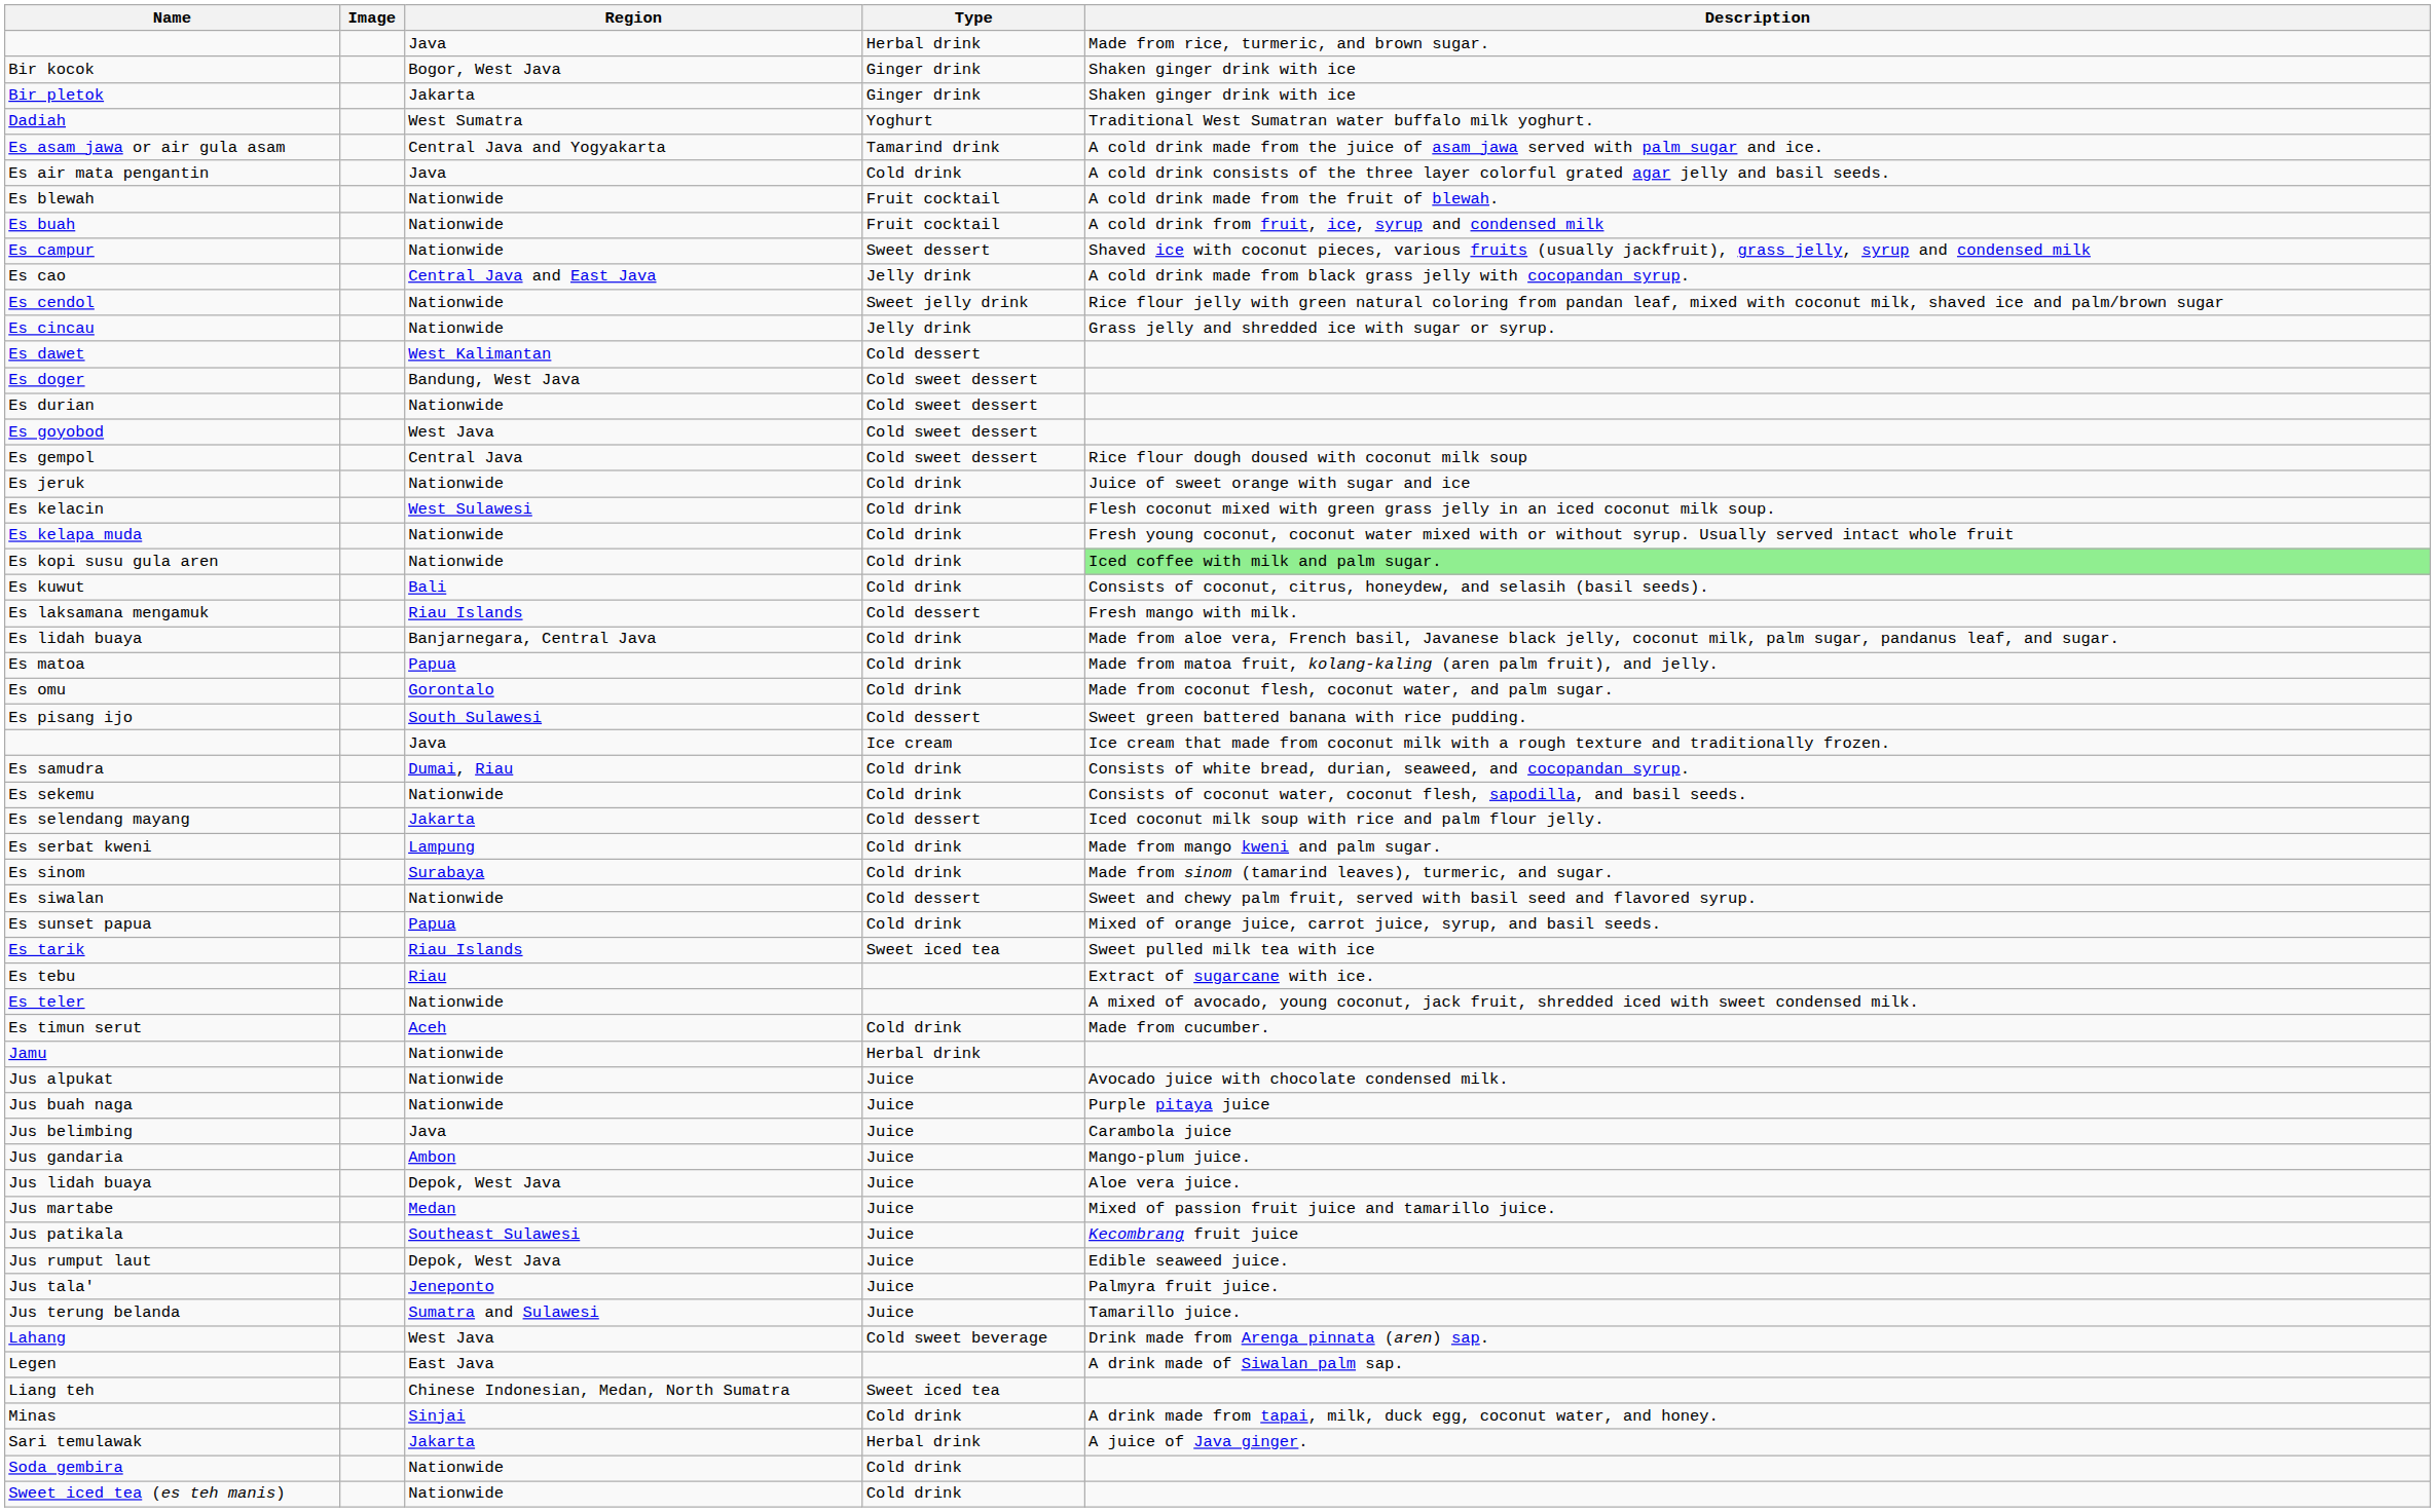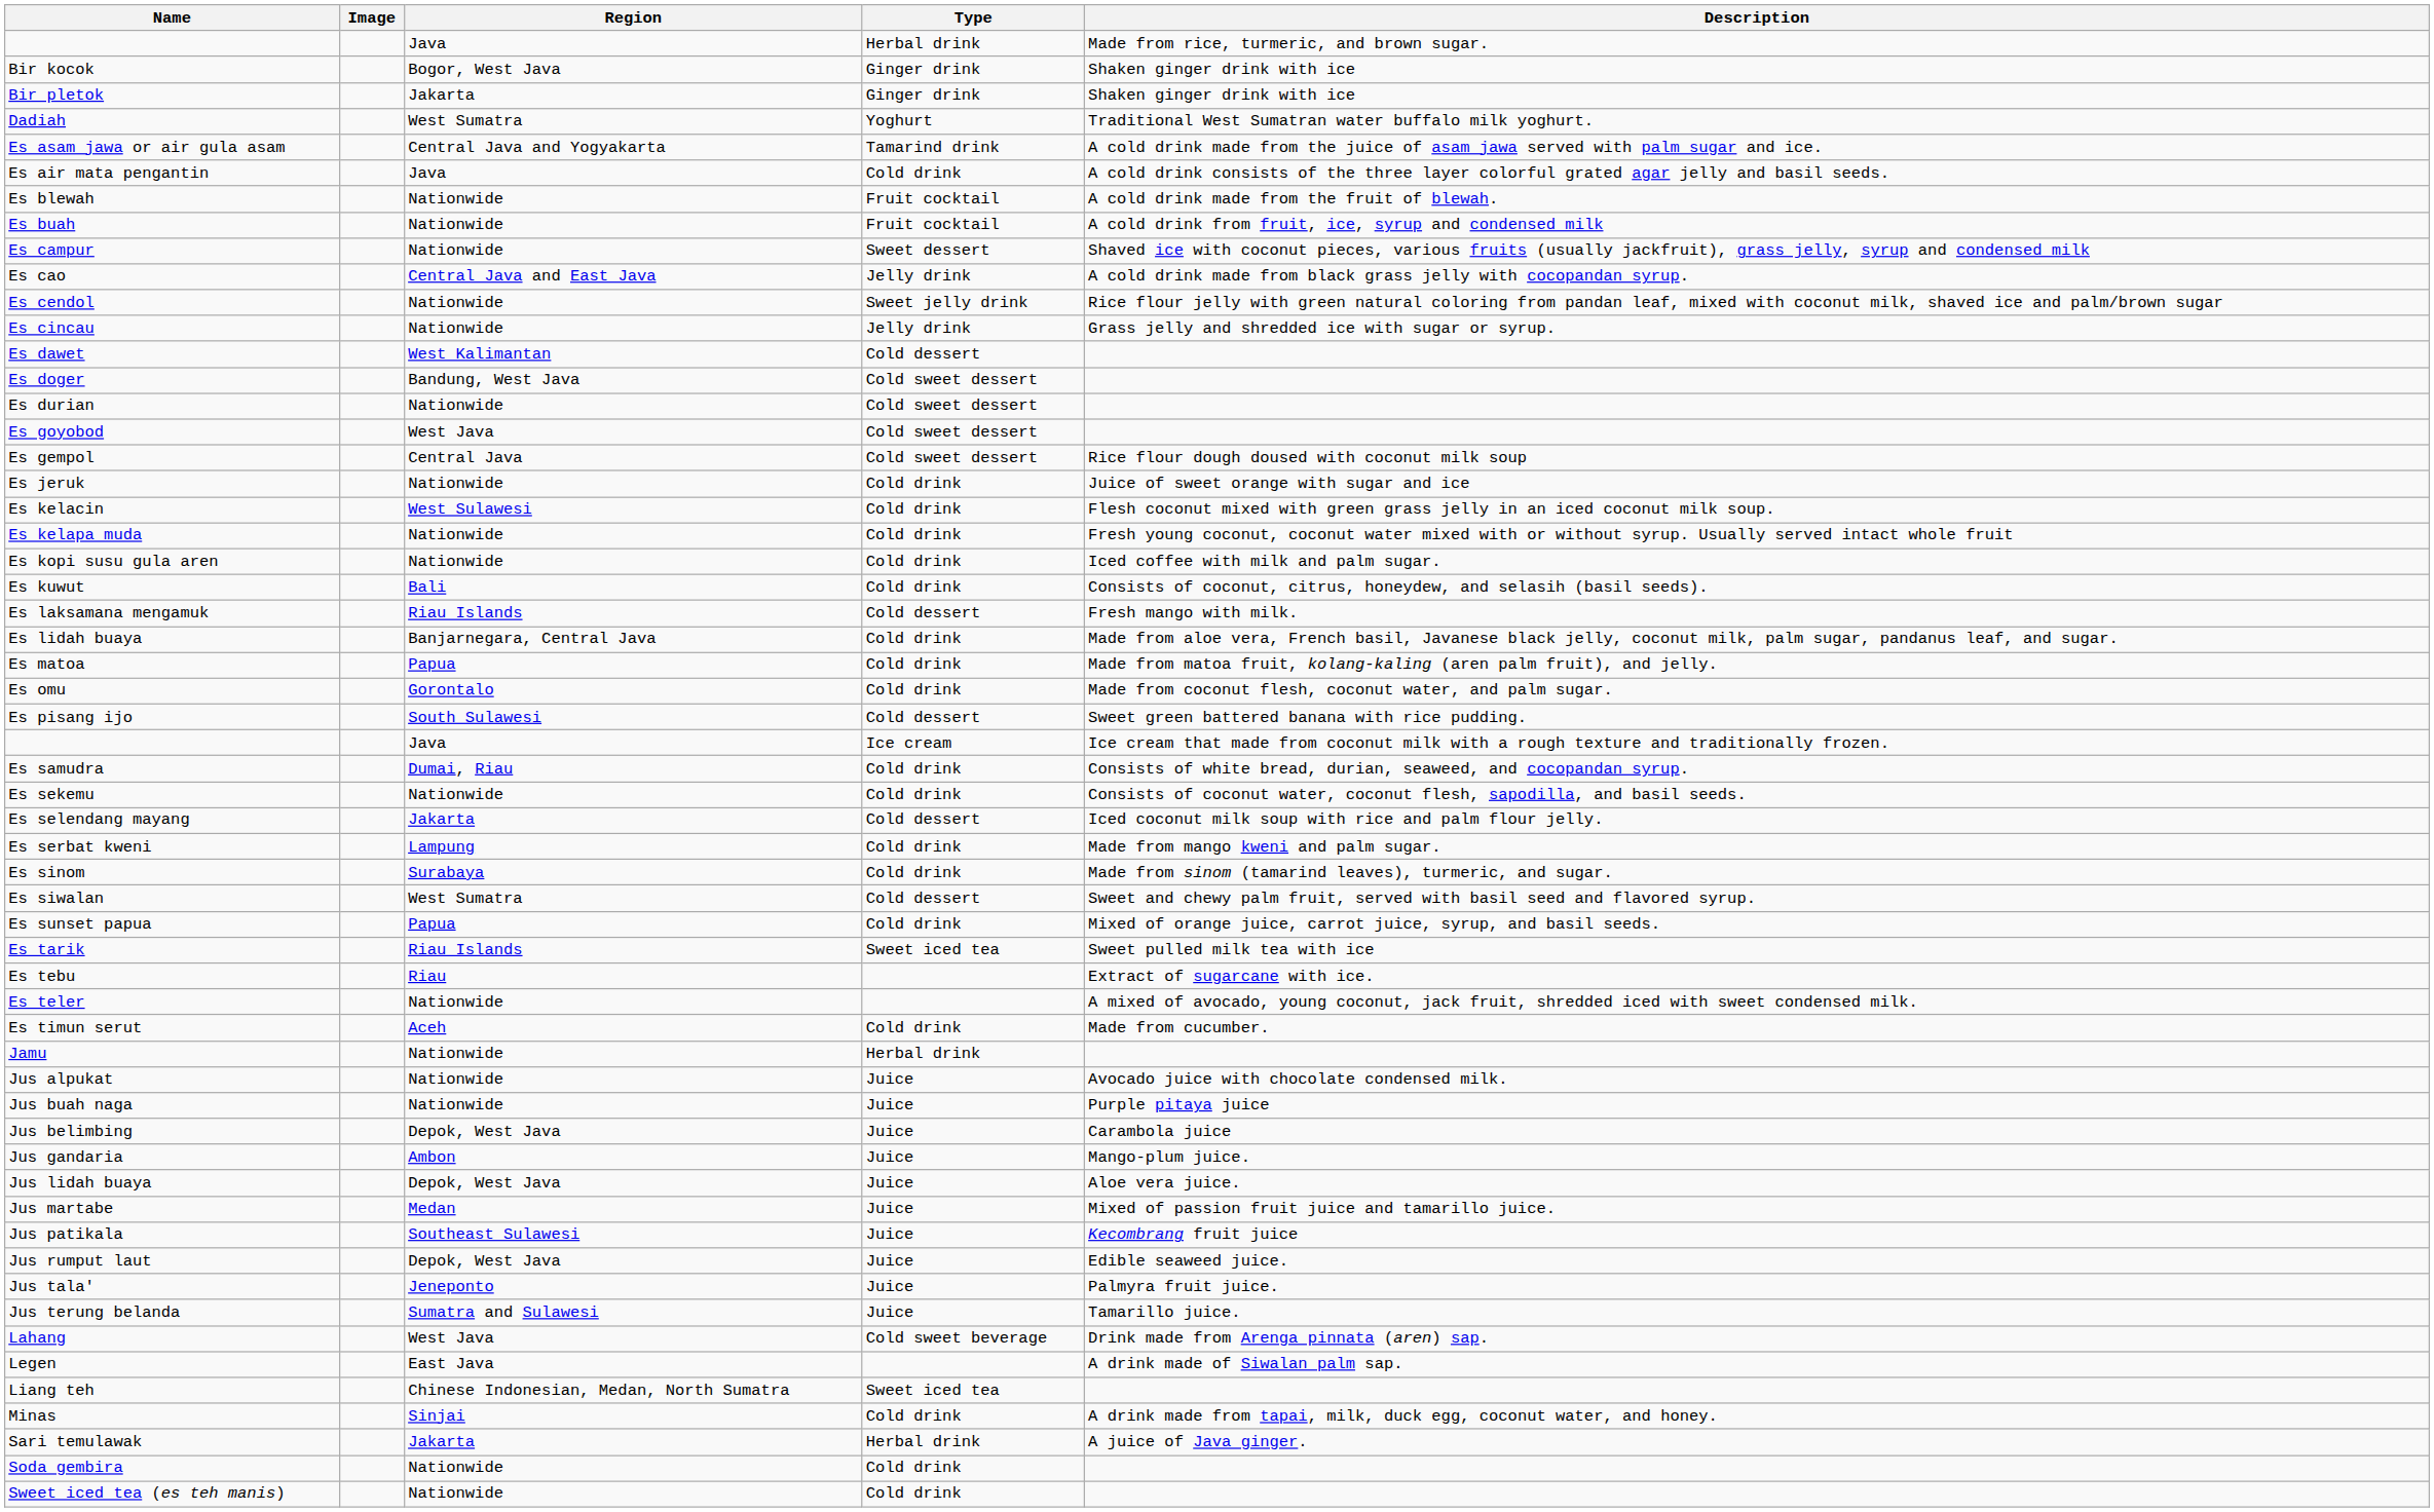 <table class="wikitable sortable" width="100%">
 <tr>
 <th>Name</th>
 <th>Image</th>
 <th>Region</th>
 <th>Type</th>
 <th>Description</th>
 </tr>
 <tr>
 <td></td>
 <td></td>
 <td>Java</td>
 <td>Herbal drink</td>
 <td>Made from rice, turmeric, and brown sugar.</td>
 </tr>
 <tr>
 <td>Bir kocok</td>
 <td></td>
 <td>Bogor, West Java</td>
 <td>Ginger drink</td>
 <td>Shaken ginger drink with ice</td>
 </tr>
 <tr>
 <td><a href='#'>Bir pletok</a></td>
 <td></td>
 <td>Jakarta</td>
 <td>Ginger drink</td>
 <td>Shaken ginger drink with ice</td>
 </tr>
 <tr>
 <td><a href='#'>Dadiah</a></td>
 <td></td>
 <td>West Sumatra</td>
 <td>Yoghurt</td>
 <td>Traditional West Sumatran water buffalo milk yoghurt.</td>
 </tr>
 <tr>
 <td><a href='#'>Es asam jawa</a> or air gula asam</td>
 <td></td>
 <td>Central Java and Yogyakarta</td>
 <td>Tamarind drink</td>
 <td>A cold drink made from the juice of <a href='#'>asam jawa</a> served with <a href='#'>palm sugar</a> and ice.</td>
 </tr>
 <tr>
 <td>Es air mata pengantin</td>
 <td></td>
 <td>Java</td>
 <td>Cold drink</td>
 <td>A cold drink consists of the three layer colorful grated <a href='#'>agar</a> jelly and basil seeds.</td>
 </tr>
 <tr>
 <td>Es blewah</td>
 <td></td>
 <td>Nationwide</td>
 <td>Fruit cocktail</td>
 <td>A cold drink made from the fruit of <a href='#'>blewah</a>.</td>
 </tr>
 <tr>
 <td><a href='#'>Es buah</a></td>
 <td></td>
 <td>Nationwide</td>
 <td>Fruit cocktail</td>
 <td>A cold drink from <a href='#'>fruit</a>, <a href='#'>ice</a>, <a href='#'>syrup</a> and <a href='#'>condensed milk</a></td>
 </tr>
 <tr>
 <td><a href='#'>Es campur</a></td>
 <td></td>
 <td>Nationwide</td>
 <td>Sweet dessert</td>
 <td>Shaved <a href='#'>ice</a> with coconut pieces, various <a href='#'>fruits</a> (usually jackfruit), <a href='#'>grass jelly</a>, <a href='#'>syrup</a> and <a href='#'>condensed milk</a></td>
 </tr>
 <tr>
 <td>Es cao</td>
 <td></td>
 <td><a href='#'>Central Java</a> and <a href='#'>East Java</a></td>
 <td>Jelly drink</td>
 <td>A cold drink made from black grass jelly with <a href='#'>cocopandan syrup</a>.</td>
 </tr>
 <tr>
 <td><a href='#'>Es cendol</a></td>
 <td></td>
 <td>Nationwide</td>
 <td>Sweet jelly drink</td>
 <td>Rice flour jelly with green natural coloring from pandan leaf, mixed with coconut milk, shaved ice and palm/brown sugar</td>
 </tr>
 <tr>
 <td><a href='#'>Es cincau</a></td>
 <td></td>
 <td>Nationwide</td>
 <td>Jelly drink</td>
 <td>Grass jelly and shredded ice with sugar or syrup.</td>
 </tr>
 <tr>
 <td><a href='#'>Es dawet</a></td>
 <td></td>
 <td><a href='#'>West Kalimantan</a></td>
 <td>Cold dessert</td>
 <td></td>
 </tr>
 <tr>
 <td><a href='#'>Es doger</a></td>
 <td></td>
 <td>Bandung, West Java</td>
 <td>Cold sweet dessert</td>
 <td></td>
 </tr>
 <tr>
 <td>Es durian</td>
 <td></td>
 <td>Nationwide</td>
 <td>Cold sweet dessert</td>
 <td></td>
 </tr>
 <tr>
 <td><a href='#'>Es goyobod</a></td>
 <td></td>
 <td>West Java</td>
 <td>Cold sweet dessert</td>
 <td></td>
 </tr>
 <tr>
 <td>Es gempol</td>
 <td></td>
 <td>Central Java</td>
 <td>Cold sweet dessert</td>
 <td>Rice flour dough doused with coconut milk soup</td>
 </tr>
 <tr>
 <td>Es jeruk</td>
 <td></td>
 <td>Nationwide</td>
 <td>Cold drink</td>
 <td>Juice of sweet orange with sugar and ice</td>
 </tr>
 <tr>
 <td>Es kelacin</td>
 <td></td>
 <td><a href='#'>West Sulawesi</a></td>
 <td>Cold drink</td>
 <td>Flesh coconut mixed with green grass jelly in an iced coconut milk soup.</td>
 </tr>
 <tr>
 <td><a href='#'>Es kelapa muda</a></td>
 <td></td>
 <td>Nationwide</td>
 <td>Cold drink</td>
 <td>Fresh young coconut, coconut water mixed with or without syrup. Usually served intact whole fruit</td>
 </tr>
 <tr>
 <td>Es kopi susu gula aren</td>
 <td></td>
 <td>Nationwide</td>
 <td>Cold drink</td>
-<td style="background: lightgreen;">Iced coffee with milk and palm sugar.</td>
+<td>Iced coffee with milk and palm sugar.</td>
 </tr>
 <tr>
 <td>Es kuwut</td>
 <td></td>
 <td><a href='#'>Bali</a></td>
 <td>Cold drink</td>
 <td>Consists of coconut, citrus, honeydew, and selasih (basil seeds).</td>
 </tr>
 <tr>
 <td>Es laksamana mengamuk</td>
 <td></td>
 <td><a href='#'>Riau Islands</a></td>
 <td>Cold dessert</td>
 <td>Fresh mango with milk.</td>
 </tr>
 <tr>
 <td>Es lidah buaya</td>
 <td></td>
 <td>Banjarnegara, Central Java</td>
 <td>Cold drink</td>
 <td>Made from aloe vera, French basil, Javanese black jelly, coconut milk, palm sugar, pandanus leaf, and sugar.</td>
 </tr>
 <tr>
 <td>Es matoa</td>
 <td></td>
 <td><a href='#'>Papua</a></td>
 <td>Cold drink</td>
 <td>Made from matoa fruit, <em>kolang-kaling</em> (aren palm fruit), and jelly.</td>
 </tr>
 <tr>
 <td>Es omu</td>
 <td></td>
 <td><a href='#'>Gorontalo</a></td>
 <td>Cold drink</td>
 <td>Made from coconut flesh, coconut water, and palm sugar.</td>
 </tr>
 <tr>
 <td>Es pisang ijo</td>
 <td></td>
 <td><a href='#'>South Sulawesi</a></td>
 <td>Cold dessert</td>
 <td>Sweet green battered banana with rice pudding.</td>
 </tr>
 <tr>
 <td></td>
 <td></td>
 <td>Java</td>
 <td>Ice cream</td>
 <td>Ice cream that made from coconut milk with a rough texture and traditionally frozen.</td>
 </tr>
 <tr>
 <td>Es samudra</td>
 <td></td>
 <td><a href='#'>Dumai</a>, <a href='#'>Riau</a></td>
 <td>Cold drink</td>
 <td>Consists of white bread, durian, seaweed, and <a href='#'>cocopandan syrup</a>.</td>
 </tr>
 <tr>
 <td>Es sekemu</td>
 <td></td>
 <td>Nationwide</td>
 <td>Cold drink</td>
 <td>Consists of coconut water, coconut flesh, <a href='#'>sapodilla</a>, and basil seeds.</td>
 </tr>
 <tr>
 <td>Es selendang mayang</td>
 <td></td>
 <td><a href='#'>Jakarta</a></td>
 <td>Cold dessert</td>
 <td>Iced coconut milk soup with rice and palm flour jelly.</td>
 </tr>
 <tr>
 <td>Es serbat kweni</td>
 <td></td>
 <td><a href='#'>Lampung</a></td>
 <td>Cold drink</td>
 <td>Made from mango <a href='#'>kweni</a> and palm sugar.</td>
 </tr>
 <tr>
 <td>Es sinom</td>
 <td></td>
 <td><a href='#'>Surabaya</a></td>
 <td>Cold drink</td>
 <td>Made from <em>sinom</em> (tamarind leaves), turmeric, and sugar.</td>
 </tr>
 <tr>
 <td>Es siwalan</td>
 <td></td>
-<td>Nationwide</td>
+<td>West Sumatra</td>
 <td>Cold dessert</td>
 <td>Sweet and chewy palm fruit, served with basil seed and flavored syrup.</td>
 </tr>
 <tr>
 <td>Es sunset papua</td>
 <td></td>
 <td><a href='#'>Papua</a></td>
 <td>Cold drink</td>
 <td>Mixed of orange juice, carrot juice, syrup, and basil seeds.</td>
 </tr>
 <tr>
 <td><a href='#'>Es  tarik</a></td>
 <td></td>
 <td><a href='#'>Riau Islands</a></td>
 <td>Sweet iced tea</td>
 <td>Sweet pulled milk tea with ice</td>
 </tr>
 <tr>
 <td>Es tebu</td>
 <td></td>
 <td><a href='#'>Riau</a></td>
 <td></td>
 <td>Extract of <a href='#'>sugarcane</a> with ice.</td>
 </tr>
 <tr>
 <td><a href='#'>Es teler</a></td>
 <td></td>
 <td>Nationwide</td>
 <td></td>
 <td>A mixed of avocado, young coconut, jack fruit, shredded iced with sweet condensed milk.</td>
 </tr>
 <tr>
 <td>Es timun serut</td>
 <td></td>
 <td><a href='#'>Aceh</a></td>
 <td>Cold drink</td>
 <td>Made from cucumber.</td>
 </tr>
 <tr>
 <td><a href='#'>Jamu</a></td>
 <td></td>
 <td>Nationwide</td>
 <td>Herbal drink</td>
 <td></td>
 </tr>
 <tr>
 <td>Jus alpukat</td>
 <td></td>
 <td>Nationwide</td>
 <td>Juice</td>
 <td>Avocado juice with chocolate condensed milk.</td>
 </tr>
 <tr>
 <td>Jus buah naga</td>
 <td></td>
 <td>Nationwide</td>
 <td>Juice</td>
 <td>Purple <a href='#'>pitaya</a> juice</td>
 </tr>
 <tr>
 <td>Jus belimbing</td>
 <td></td>
-<td>Java</td>
+<td>Depok, West Java</td>
 <td>Juice</td>
 <td>Carambola juice</td>
 </tr>
 <tr>
 <td>Jus gandaria</td>
 <td></td>
 <td><a href='#'>Ambon</a></td>
 <td>Juice</td>
 <td>Mango-plum juice.</td>
 </tr>
 <tr>
 <td>Jus lidah buaya</td>
 <td></td>
 <td>Depok, West Java</td>
 <td>Juice</td>
 <td>Aloe vera juice.</td>
 </tr>
 <tr>
 <td>Jus martabe</td>
 <td></td>
 <td><a href='#'>Medan</a></td>
 <td>Juice</td>
 <td>Mixed of passion fruit juice and tamarillo juice.</td>
 </tr>
 <tr>
 <td>Jus patikala</td>
 <td></td>
 <td><a href='#'>Southeast Sulawesi</a></td>
 <td>Juice</td>
 <td><em><a href='#'>Kecombrang</a></em> fruit juice</td>
 </tr>
 <tr>
 <td>Jus rumput laut</td>
 <td></td>
 <td>Depok, West Java</td>
 <td>Juice</td>
 <td>Edible seaweed juice.</td>
 </tr>
 <tr>
 <td>Jus tala'</td>
 <td></td>
 <td><a href='#'>Jeneponto</a></td>
 <td>Juice</td>
 <td>Palmyra fruit juice.</td>
 </tr>
 <tr>
 <td>Jus terung belanda</td>
 <td></td>
 <td><a href='#'>Sumatra</a> and <a href='#'>Sulawesi</a></td>
 <td>Juice</td>
 <td>Tamarillo juice.</td>
 </tr>
 <tr>
 <td><a href='#'>Lahang</a></td>
 <td></td>
 <td>West Java</td>
 <td>Cold sweet beverage</td>
 <td>Drink made from <a href='#'>Arenga pinnata</a> (<em>aren</em>) <a href='#'>sap</a>.</td>
 </tr>
 <tr>
 <td>Legen</td>
 <td></td>
 <td>East Java</td>
 <td></td>
 <td>A drink made of <a href='#'>Siwalan palm</a> sap.</td>
 </tr>
 <tr>
 <td>Liang teh</td>
 <td></td>
 <td>Chinese Indonesian, Medan, North Sumatra</td>
 <td>Sweet iced tea</td>
 <td></td>
 </tr>
 <tr>
 <td>Minas</td>
 <td></td>
 <td><a href='#'>Sinjai</a></td>
 <td>Cold drink</td>
 <td>A drink made from <a href='#'>tapai</a>, milk, duck egg, coconut water, and honey.</td>
 </tr>
 <tr>
 <td>Sari temulawak</td>
 <td></td>
 <td><a href='#'>Jakarta</a></td>
 <td>Herbal drink</td>
 <td>A juice of <a href='#'>Java ginger</a>.</td>
 </tr>
 <tr>
 <td><a href='#'>Soda gembira</a></td>
 <td></td>
 <td>Nationwide</td>
 <td>Cold drink</td>
 <td></td>
 </tr>
 <tr>
 <td><a href='#'>Sweet iced tea</a> (<em>es teh manis</em>)</td>
 <td></td>
 <td>Nationwide</td>
 <td>Cold drink</td>
 <td></td>
 </tr>
 </table>
